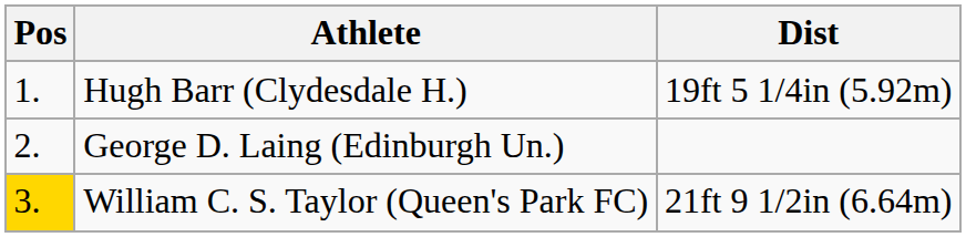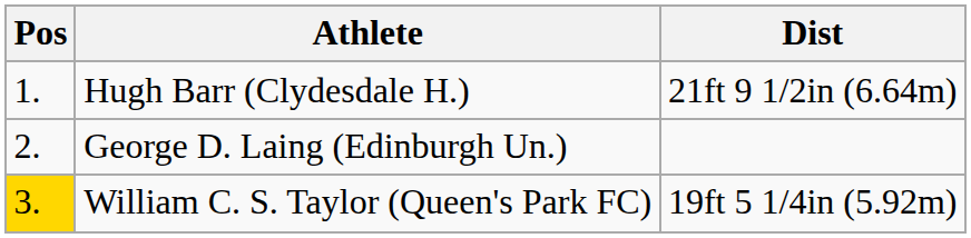 <table class="wikitable">
 <tr>
 <th>Pos</th>
 <th>Athlete</th>
 <th>Dist</th>
 </tr>
 <tr>
 <td>1.</td>
 <td>Hugh Barr (Clydesdale H.)</td>
-<td>19ft 5 1/4in (5.92m)</td>
+<td>21ft 9 1/2in (6.64m)</td>
 </tr>
 <tr>
 <td>2.</td>
 <td>George D. Laing (Edinburgh Un.)</td>
 <td></td>
 </tr>
 <tr>
 <td style="background: gold;">3.</td>
 <td>William C. S. Taylor (Queen's Park FC)</td>
-<td>21ft 9 1/2in (6.64m)</td>
+<td>19ft 5 1/4in (5.92m)</td>
 </tr>
 </table>
